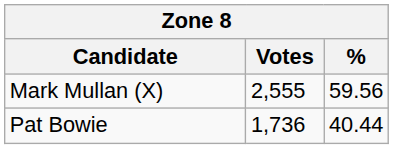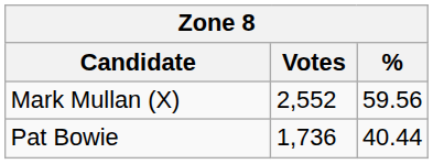 <table class="wikitable">
 <tr>
 <th colspan="3">Zone 8</th>
 </tr>
 <tr>
 <th style="width: 170px">Candidate</th>
 <th style="width: 50px">Votes</th>
 <th style="width: 40px">%</th>
 </tr>
 <tr>
 <td>Mark Mullan (X)</td>
-<td>2,555</td>
+<td>2,552</td>
 <td>59.56</td>
 </tr>
 <tr>
 <td>Pat Bowie</td>
 <td>1,736</td>
 <td>40.44</td>
 </tr>
 </table>
